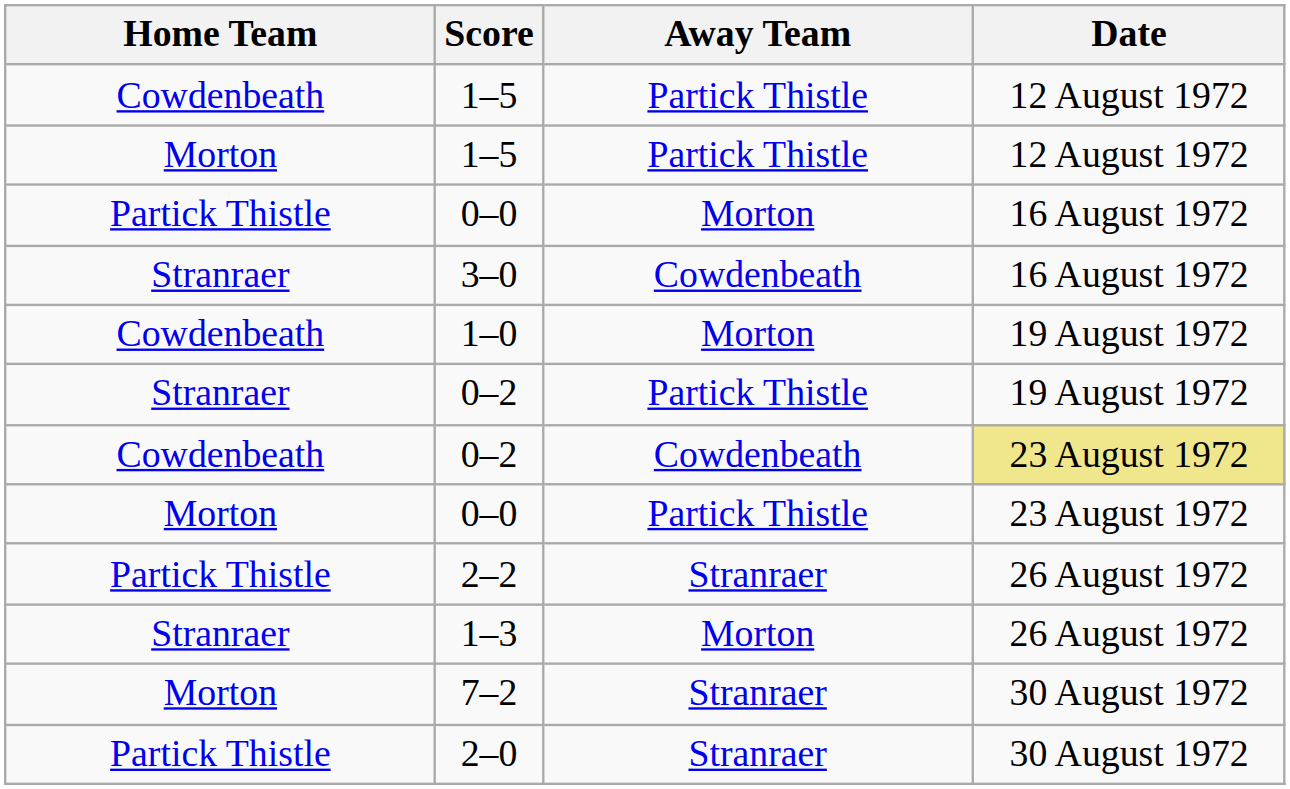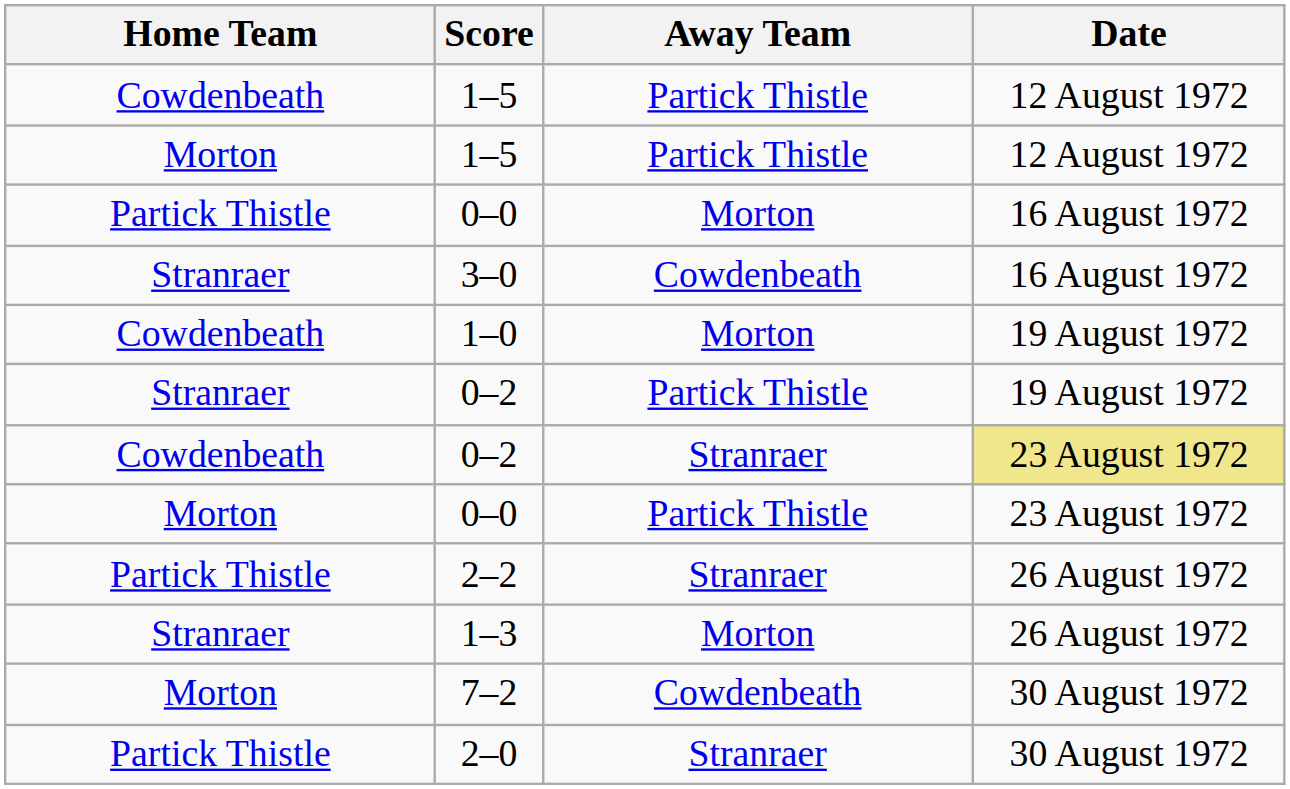 <table class="wikitable" style="text-align:center;">
 <tr>
 <th width=175>Home Team</th>
 <th width=20>Score</th>
 <th width=175>Away Team</th>
 <th width= 125>Date</th>
 </tr>
 <tr>
 <td><a href='#'>Cowdenbeath</a></td>
 <td>1–5</td>
 <td><a href='#'>Partick Thistle</a></td>
 <td>12 August 1972</td>
 </tr>
 <tr>
 <td><a href='#'>Morton</a></td>
 <td>1–5</td>
 <td><a href='#'>Partick Thistle</a></td>
 <td>12 August 1972</td>
 </tr>
 <tr>
 <td><a href='#'>Partick Thistle</a></td>
 <td>0–0</td>
 <td><a href='#'>Morton</a></td>
 <td>16 August 1972</td>
 </tr>
 <tr>
 <td><a href='#'>Stranraer</a></td>
 <td>3–0</td>
 <td><a href='#'>Cowdenbeath</a></td>
 <td>16 August 1972</td>
 </tr>
 <tr>
 <td><a href='#'>Cowdenbeath</a></td>
 <td>1–0</td>
 <td><a href='#'>Morton</a></td>
 <td>19 August 1972</td>
 </tr>
 <tr>
 <td><a href='#'>Stranraer</a></td>
 <td>0–2</td>
 <td><a href='#'>Partick Thistle</a></td>
 <td>19 August 1972</td>
 </tr>
 <tr>
 <td><a href='#'>Cowdenbeath</a></td>
 <td>0–2</td>
-<td><a href='#'>Cowdenbeath</a></td>
+<td><a href='#'>Stranraer</a></td>
 <td style="background: khaki;">23 August 1972</td>
 </tr>
 <tr>
 <td><a href='#'>Morton</a></td>
 <td>0–0</td>
 <td><a href='#'>Partick Thistle</a></td>
 <td>23 August 1972</td>
 </tr>
 <tr>
 <td><a href='#'>Partick Thistle</a></td>
 <td>2–2</td>
 <td><a href='#'>Stranraer</a></td>
 <td>26 August 1972</td>
 </tr>
 <tr>
 <td><a href='#'>Stranraer</a></td>
 <td>1–3</td>
 <td><a href='#'>Morton</a></td>
 <td>26 August 1972</td>
 </tr>
 <tr>
 <td><a href='#'>Morton</a></td>
 <td>7–2</td>
-<td><a href='#'>Stranraer</a></td>
+<td><a href='#'>Cowdenbeath</a></td>
 <td>30 August 1972</td>
 </tr>
 <tr>
 <td><a href='#'>Partick Thistle</a></td>
 <td>2–0</td>
 <td><a href='#'>Stranraer</a></td>
 <td>30 August 1972</td>
 </tr>
 <tr>
 </tr>
 </table>
